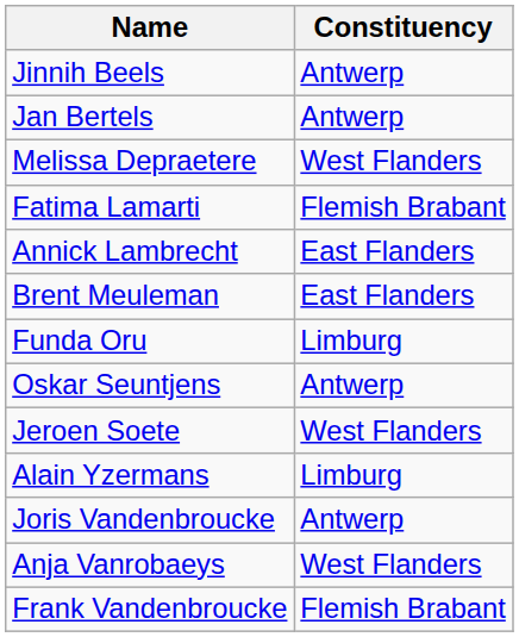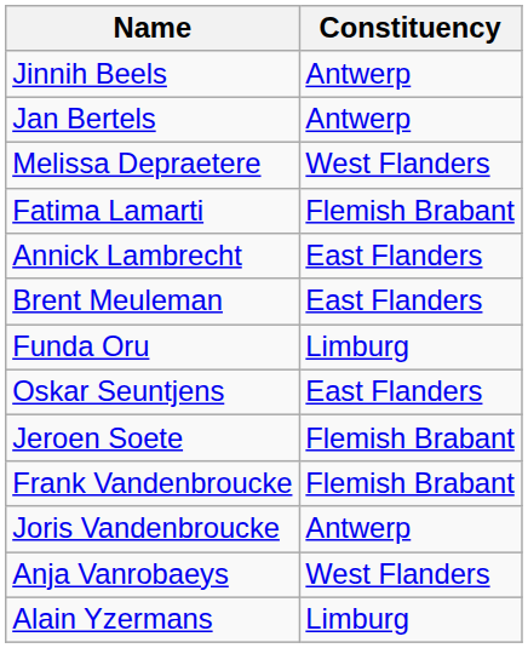 <table class="wikitable sortable">
 <tr>
 <th>Name</th>
 <th>Constituency</th>
 </tr>
 <tr>
 <td><a href='#'>Jinnih Beels</a></td>
 <td><a href='#'>Antwerp</a></td>
 </tr>
 <tr>
 <td><a href='#'>Jan Bertels</a></td>
 <td><a href='#'>Antwerp</a></td>
 </tr>
 <tr>
 <td><a href='#'>Melissa Depraetere</a></td>
 <td><a href='#'>West Flanders</a></td>
 </tr>
 <tr>
 <td><a href='#'>Fatima Lamarti</a></td>
 <td><a href='#'>Flemish Brabant</a></td>
 </tr>
 <tr>
 <td><a href='#'>Annick Lambrecht</a></td>
 <td><a href='#'>East Flanders</a></td>
 </tr>
 <tr>
 <td><a href='#'>Brent Meuleman</a></td>
 <td><a href='#'>East Flanders</a></td>
 </tr>
 <tr>
 <td><a href='#'>Funda Oru</a></td>
 <td><a href='#'>Limburg</a></td>
 </tr>
 <tr>
 <td><a href='#'>Oskar Seuntjens</a></td>
-<td><a href='#'>Antwerp</a></td>
+<td><a href='#'>East Flanders</a></td>
 </tr>
 <tr>
 <td><a href='#'>Jeroen Soete</a></td>
-<td><a href='#'>West Flanders</a></td>
+<td><a href='#'>Flemish Brabant</a></td>
 </tr>
 <tr>
-<td><a href='#'>Alain Yzermans</a></td>
-<td><a href='#'>Limburg</a></td>
+<td><a href='#'>Frank Vandenbroucke</a></td>
+<td><a href='#'>Flemish Brabant</a></td>
 </tr>
 <tr>
 <td><a href='#'>Joris Vandenbroucke</a></td>
 <td><a href='#'>Antwerp</a></td>
 </tr>
 <tr>
 <td><a href='#'>Anja Vanrobaeys</a></td>
 <td><a href='#'>West Flanders</a></td>
 </tr>
 <tr>
-<td><a href='#'>Frank Vandenbroucke</a></td>
-<td><a href='#'>Flemish Brabant</a></td>
+<td><a href='#'>Alain Yzermans</a></td>
+<td><a href='#'>Limburg</a></td>
 </tr>
 </table>
